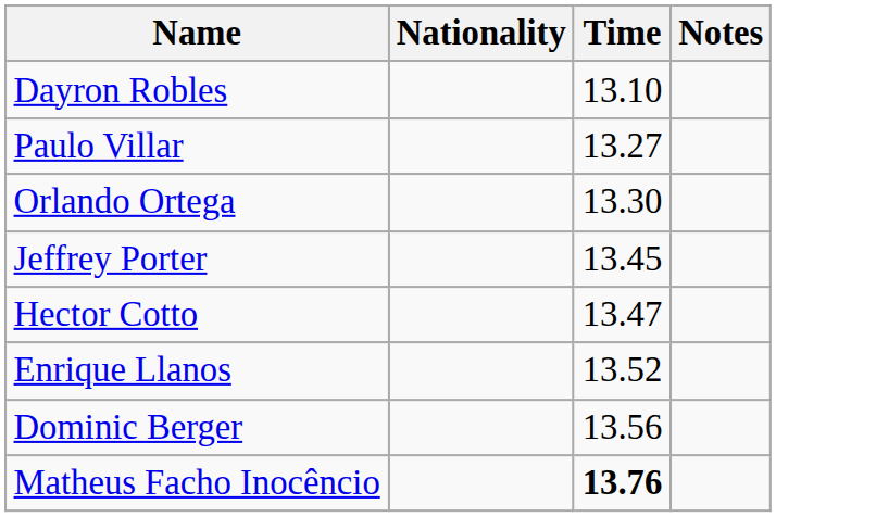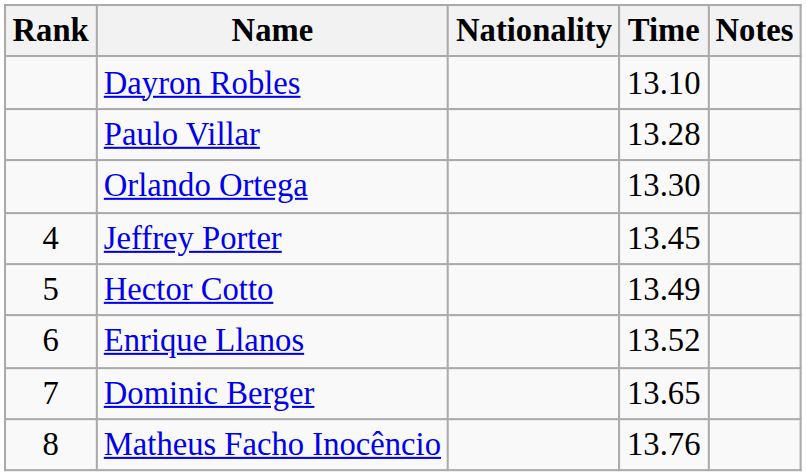 <table class="wikitable sortable" style="text-align:center">
 <tr>
+<th>Rank</th>
 <th>Name</th>
 <th>Nationality</th>
 <th>Time</th>
 <th>Notes</th>
 </tr>
 <tr>
+<td></td>
 <td align=left><a href='#'>Dayron Robles</a></td>
 <td align=left></td>
 <td>13.10</td>
 <td><strong></strong></td>
 </tr>
 <tr>
+<td></td>
 <td align=left><a href='#'>Paulo Villar</a></td>
 <td align=left></td>
-<td>13.27</td>
+<td>13.28</td>
 <td><strong></strong></td>
 </tr>
 <tr>
+<td></td>
 <td align=left><a href='#'>Orlando Ortega</a></td>
 <td align=left></td>
 <td>13.30</td>
 <td></td>
 </tr>
 <tr>
+<td>4</td>
 <td align=left><a href='#'>Jeffrey Porter</a></td>
 <td align=left></td>
 <td>13.45</td>
 <td></td>
 </tr>
 <tr>
+<td>5</td>
 <td align=left><a href='#'>Hector Cotto</a></td>
 <td align=left></td>
-<td>13.47</td>
+<td>13.49</td>
 <td><strong></strong></td>
 </tr>
 <tr>
+<td>6</td>
 <td align=left><a href='#'>Enrique Llanos</a></td>
 <td align=left></td>
 <td>13.52</td>
 <td><strong></strong></td>
 </tr>
 <tr>
+<td>7</td>
 <td align=left><a href='#'>Dominic Berger</a></td>
 <td align=left></td>
-<td>13.56</td>
+<td>13.65</td>
 <td></td>
 </tr>
 <tr>
+<td>8</td>
 <td align=left><a href='#'>Matheus Facho Inocêncio</a></td>
 <td align=left></td>
-<td><strong>13.76</strong></td>
+<td>13.76</td>
 <td></td>
 </tr>
 </table>
